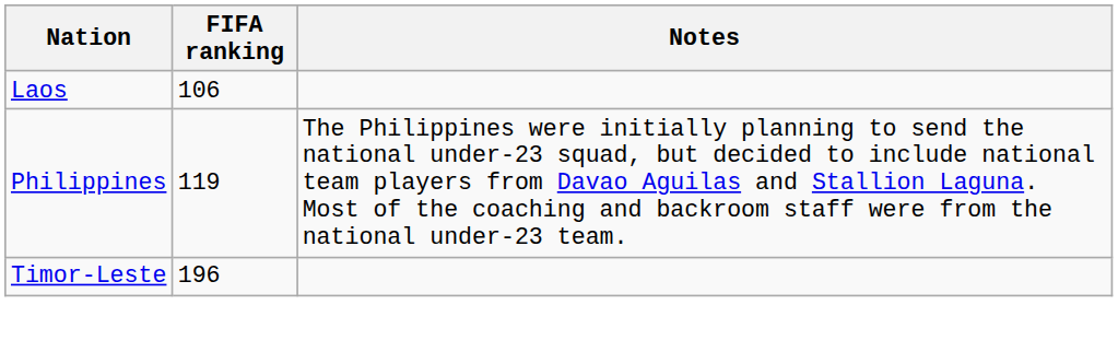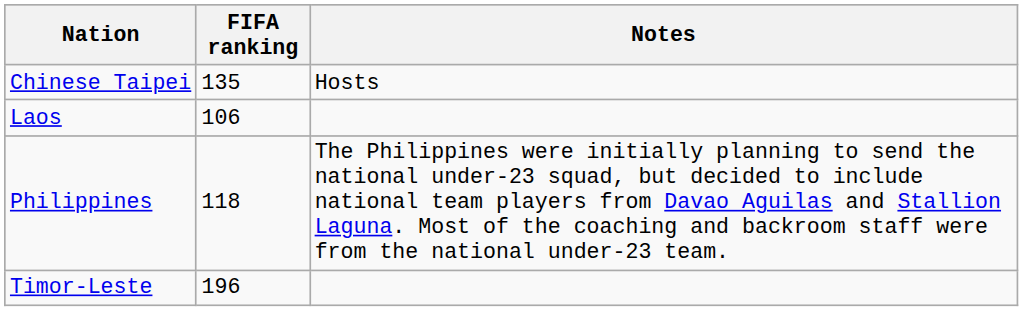 <table class="wikitable sortable">
 <tr>
 <th>Nation</th>
 <th>FIFA ranking</th>
 <th>Notes</th>
+</tr>
+<tr>
+<td style="white-space: nowrap;"> <a href='#'>Chinese Taipei</a></td>
+<td style>135</td>
+<td>Hosts</td>
 </tr>
 <tr>
 <td> <a href='#'>Laos</a></td>
 <td style>106</td>
 <td></td>
 </tr>
 <tr>
 <td> <a href='#'>Philippines</a></td>
-<td style>119</td>
+<td style>118</td>
 <td>The Philippines were initially planning to send the national under-23 squad, but decided to include national team players from <a href='#'>Davao Aguilas</a> and <a href='#'>Stallion Laguna</a>. Most of the coaching and backroom staff were from the national under-23 team.</td>
 </tr>
 <tr>
 <td> <a href='#'>Timor-Leste</a></td>
 <td style>196</td>
 <td></td>
 </tr>
 </table>
